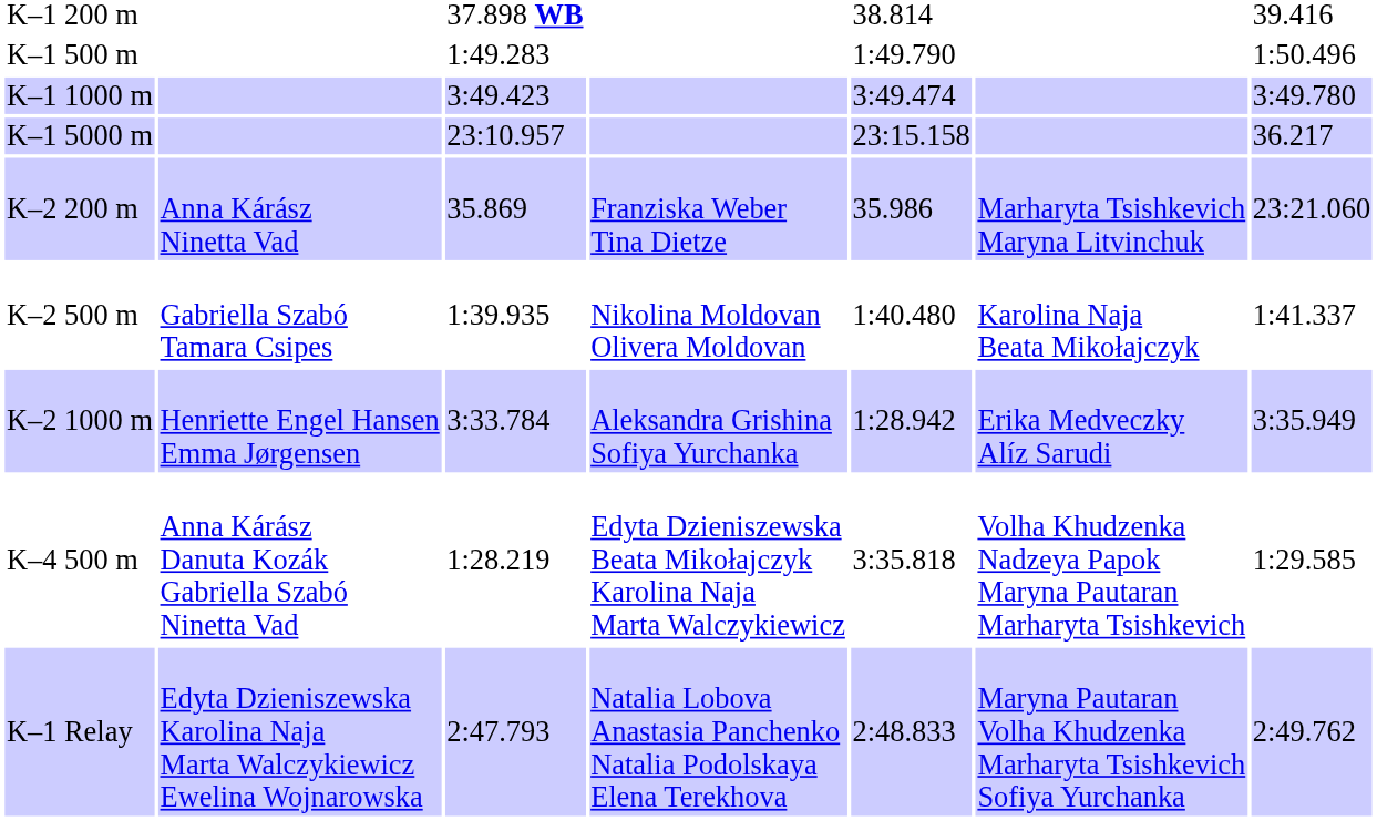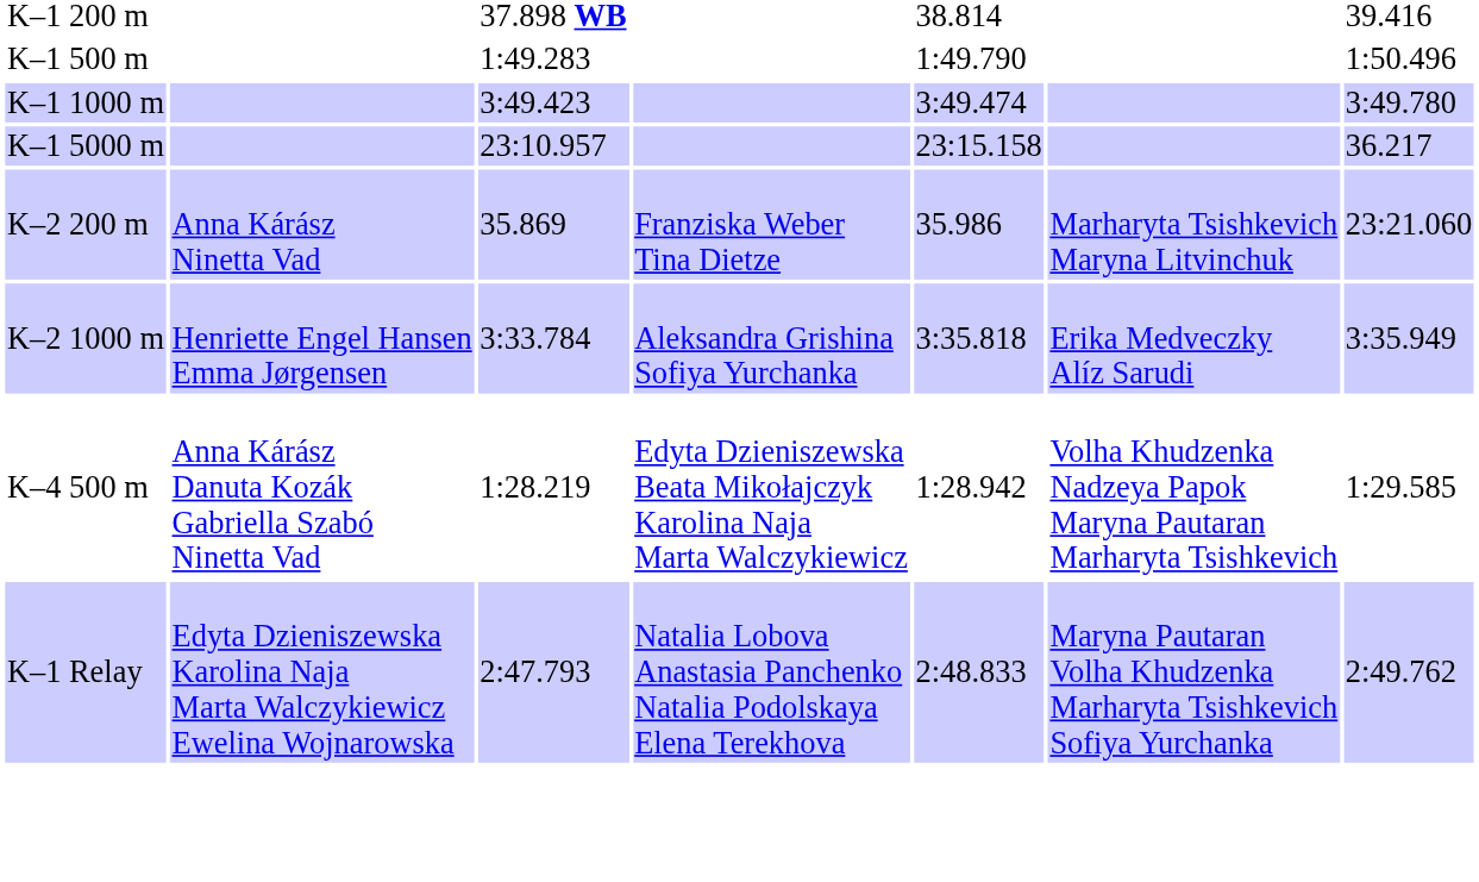 <table>
 <tr>
 <td>K–1 200 m</td>
 <td></td>
 <td>37.898 <strong><a href='#'>WB</a></strong></td>
 <td></td>
 <td>38.814</td>
 <td></td>
 <td>39.416</td>
 </tr>
 <tr>
 <td>K–1 500 m</td>
 <td></td>
 <td>1:49.283</td>
 <td></td>
 <td>1:49.790</td>
 <td></td>
 <td>1:50.496</td>
 </tr>
 <tr bgcolor=ccccff>
 <td>K–1 1000 m</td>
 <td></td>
 <td>3:49.423</td>
 <td></td>
 <td>3:49.474</td>
 <td></td>
 <td>3:49.780</td>
 </tr>
 <tr bgcolor=ccccff>
 <td>K–1 5000 m</td>
 <td></td>
 <td>23:10.957</td>
 <td></td>
 <td>23:15.158</td>
 <td></td>
 <td>36.217</td>
 </tr>
 <tr bgcolor=ccccff>
 <td>K–2 200 m</td>
 <td><br><a href='#'>Anna Kárász</a><br><a href='#'>Ninetta Vad</a></td>
 <td>35.869</td>
 <td><br><a href='#'>Franziska Weber</a><br><a href='#'>Tina Dietze</a></td>
 <td>35.986</td>
 <td><br><a href='#'>Marharyta Tsishkevich</a><br><a href='#'>Maryna Litvinchuk</a></td>
 <td>23:21.060</td>
 </tr>
-<tr>
-<td>K–2 500 m</td>
-<td><br><a href='#'>Gabriella Szabó</a><br><a href='#'>Tamara Csipes</a></td>
-<td>1:39.935</td>
-<td><br><a href='#'>Nikolina Moldovan</a><br><a href='#'>Olivera Moldovan</a></td>
-<td>1:40.480</td>
-<td><br><a href='#'>Karolina Naja</a><br><a href='#'>Beata Mikołajczyk</a></td>
-<td>1:41.337</td>
-</tr>
 <tr bgcolor=ccccff>
 <td>K–2 1000 m</td>
 <td><br><a href='#'>Henriette Engel Hansen</a><br><a href='#'>Emma Jørgensen</a></td>
 <td>3:33.784</td>
 <td><br><a href='#'>Aleksandra Grishina</a><br><a href='#'>Sofiya Yurchanka</a></td>
-<td>1:28.942</td>
+<td>3:35.818</td>
 <td><br><a href='#'>Erika Medveczky</a><br><a href='#'>Alíz Sarudi</a></td>
 <td>3:35.949</td>
 </tr>
 <tr>
 <td>K–4 500 m</td>
 <td><br><a href='#'>Anna Kárász</a><br><a href='#'>Danuta Kozák</a><br><a href='#'>Gabriella Szabó</a><br><a href='#'>Ninetta Vad</a></td>
 <td>1:28.219</td>
 <td><br><a href='#'>Edyta Dzieniszewska</a><br><a href='#'>Beata Mikołajczyk</a><br><a href='#'>Karolina Naja</a><br><a href='#'>Marta Walczykiewicz</a></td>
-<td>3:35.818</td>
+<td>1:28.942</td>
 <td><br><a href='#'>Volha Khudzenka</a><br><a href='#'>Nadzeya Papok</a><br><a href='#'>Maryna Pautaran</a><br><a href='#'>Marharyta Tsishkevich</a></td>
 <td>1:29.585</td>
 </tr>
 <tr bgcolor=ccccff>
 <td>K–1  Relay</td>
 <td><br><a href='#'>Edyta Dzieniszewska</a><br><a href='#'>Karolina Naja</a><br><a href='#'>Marta Walczykiewicz</a><br><a href='#'>Ewelina Wojnarowska</a></td>
 <td>2:47.793</td>
 <td><br><a href='#'>Natalia Lobova</a><br><a href='#'>Anastasia Panchenko</a><br><a href='#'>Natalia Podolskaya</a><br><a href='#'>Elena Terekhova</a></td>
 <td>2:48.833</td>
 <td><br><a href='#'>Maryna Pautaran</a><br><a href='#'>Volha Khudzenka</a><br><a href='#'>Marharyta Tsishkevich</a><br><a href='#'>Sofiya Yurchanka</a></td>
 <td>2:49.762</td>
 </tr>
 </table>
